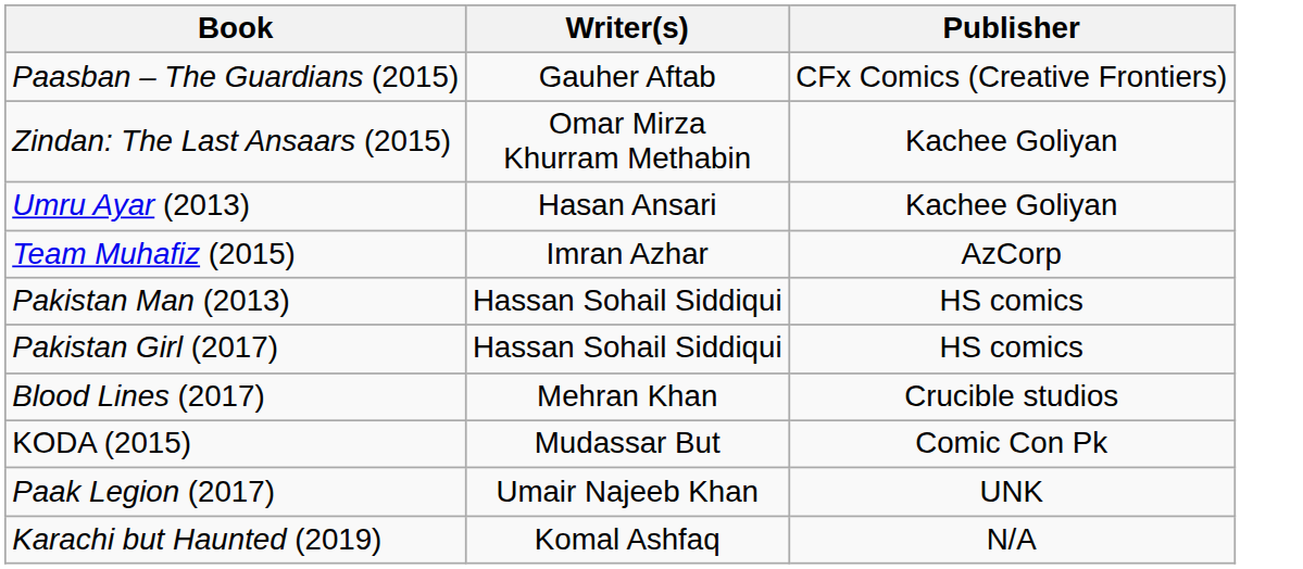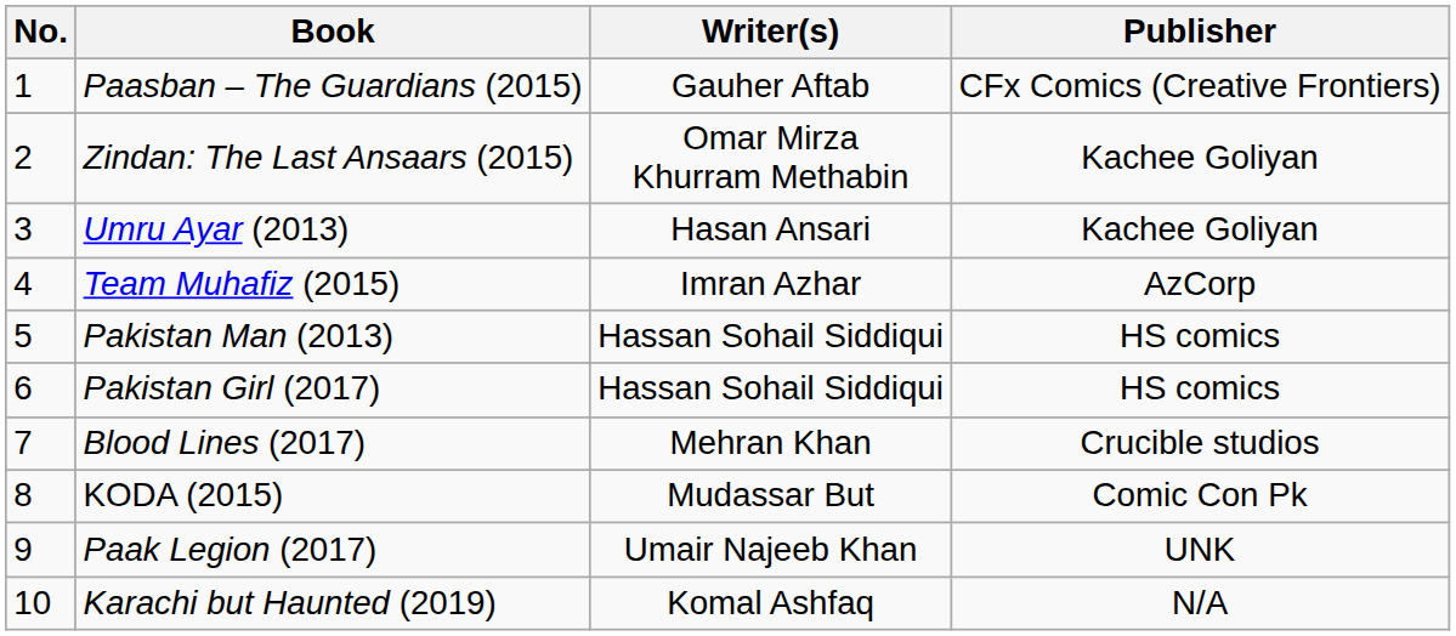 <table class="wikitable">
 <tr>
+<th rowspan="1">No.</th>
 <th rowspan="1">Book</th>
 <th colspan="1">Writer(s)</th>
 <th colspan="1">Publisher</th>
 </tr>
 <tr>
+<td>1</td>
 <td><em>Paasban – The Guardians</em> (2015)</td>
 <td align="center">Gauher Aftab</td>
 <td align="center">CFx Comics (Creative Frontiers)</td>
 </tr>
 <tr>
+<td>2</td>
 <td><em>Zindan: The Last Ansaars</em> (2015)</td>
 <td align="center">Omar Mirza <br> Khurram Methabin</td>
 <td align="center">Kachee Goliyan</td>
 </tr>
 <tr>
+<td>3</td>
 <td><em><a href='#'>Umru Ayar</a></em> (2013)</td>
 <td align="center">Hasan Ansari</td>
 <td align="center">Kachee Goliyan</td>
 </tr>
 <tr>
+<td>4</td>
 <td><em><a href='#'>Team Muhafiz</a></em> (2015)</td>
 <td align="center">Imran Azhar</td>
 <td align="center">AzCorp</td>
 </tr>
 <tr>
+<td>5</td>
 <td><em>Pakistan Man</em> (2013)</td>
 <td align="center">Hassan Sohail Siddiqui</td>
 <td align="center">HS comics</td>
 </tr>
 <tr>
+<td>6</td>
 <td><em>Pakistan Girl</em> (2017)</td>
 <td align="center">Hassan Sohail Siddiqui</td>
 <td align="center">HS comics</td>
 </tr>
 <tr>
+<td>7</td>
 <td><em>Blood Lines</em> (2017)</td>
 <td align="center">Mehran Khan</td>
 <td align="center">Crucible studios</td>
 </tr>
 <tr>
+<td>8</td>
 <td>KODA (2015)</td>
 <td align="center">Mudassar But</td>
 <td align="center">Comic Con Pk</td>
 </tr>
 <tr>
+<td>9</td>
 <td><em>Paak Legion</em> (2017)</td>
 <td align="center">Umair Najeeb Khan</td>
 <td align="center">UNK</td>
 </tr>
 <tr>
+<td>10</td>
 <td><em>Karachi but Haunted</em> (2019)</td>
 <td align="center">Komal Ashfaq</td>
 <td align="center">N/A</td>
 </tr>
 </table>
